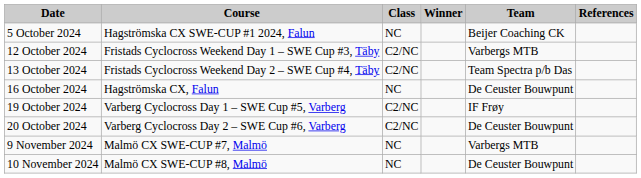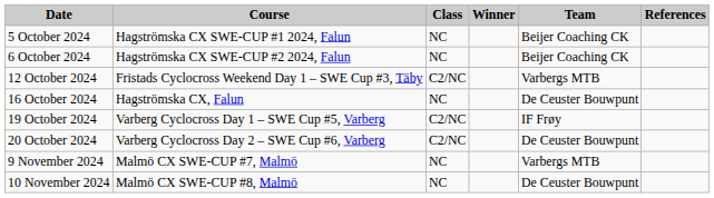 <table class="wikitable sortable alternance ">
 <tr>
 <th scope="col" style="background-color:#CCCCCC;">Date</th>
 <th scope="col" style="background-color:#CCCCCC;">Course</th>
 <th scope="col" style="background-color:#CCCCCC;">Class</th>
 <th scope="col" style="background-color:#CCCCCC;">Winner</th>
 <th scope="col" style="background-color:#CCCCCC;">Team</th>
 <th scope="col" style="background-color:#CCCCCC;">References</th>
 </tr>
 <tr>
 <td>5 October 2024</td>
 <td> Hagströmska CX SWE-CUP #1 2024, <a href='#'>Falun</a></td>
 <td>NC</td>
 <td></td>
 <td>Beijer Coaching CK</td>
 <td></td>
 </tr>
 <tr>
+<td>6 October 2024</td>
+<td> Hagströmska CX SWE-CUP #2 2024, <a href='#'>Falun</a></td>
+<td>NC</td>
+<td></td>
+<td>Beijer Coaching CK</td>
+<td></td>
+</tr>
+<tr>
 <td>12 October 2024</td>
 <td> Fristads Cyclocross Weekend Day 1 – SWE Cup #3, <a href='#'>Täby</a></td>
 <td>C2/NC</td>
 <td></td>
 <td>Varbergs MTB</td>
-<td></td>
-</tr>
-<tr>
-<td>13 October 2024</td>
-<td> Fristads Cyclocross Weekend Day 2 – SWE Cup #4, <a href='#'>Täby</a></td>
-<td>C2/NC</td>
-<td></td>
-<td>Team Spectra p/b Das</td>
 <td></td>
 </tr>
 <tr>
 <td>16 October 2024</td>
 <td> Hagströmska CX, <a href='#'>Falun</a></td>
 <td>NC</td>
 <td></td>
 <td>De Ceuster Bouwpunt</td>
 <td></td>
 </tr>
 <tr>
 <td>19 October 2024</td>
 <td> Varberg Cyclocross Day 1 – SWE Cup #5, <a href='#'>Varberg</a></td>
 <td>C2/NC</td>
 <td></td>
 <td>IF Frøy</td>
 <td></td>
 </tr>
 <tr>
 <td>20 October 2024</td>
 <td> Varberg Cyclocross Day 2 – SWE Cup #6, <a href='#'>Varberg</a></td>
 <td>C2/NC</td>
 <td></td>
 <td>De Ceuster Bouwpunt</td>
 <td></td>
 </tr>
 <tr>
 <td>9 November 2024</td>
 <td> Malmö CX SWE-CUP #7, <a href='#'>Malmö</a></td>
 <td>NC</td>
 <td></td>
 <td>Varbergs MTB</td>
 <td></td>
 </tr>
 <tr>
 <td>10 November 2024</td>
 <td> Malmö CX SWE-CUP #8, <a href='#'>Malmö</a></td>
 <td>NC</td>
 <td></td>
 <td>De Ceuster Bouwpunt</td>
 <td></td>
 </tr>
 </table>
